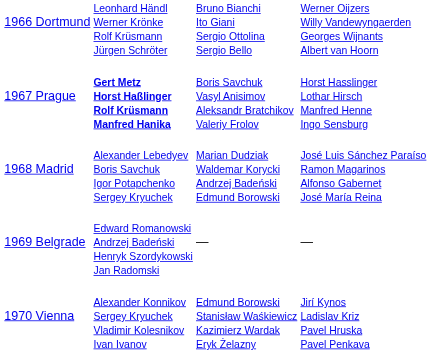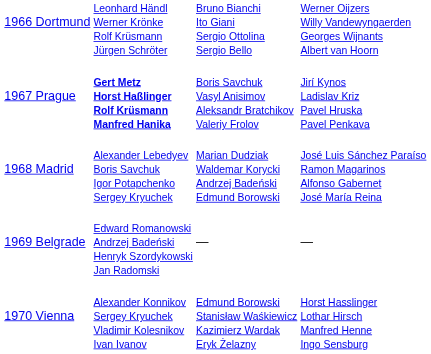 <table>
 <tr>
 <td><a href='#'>1966 Dortmund</a><br></td>
 <td><br><small><a href='#'>Leonhard Händl</a><br><a href='#'>Werner Krönke</a><br><a href='#'>Rolf Krüsmann</a><br><a href='#'>Jürgen Schröter</a></small></td>
 <td><br><small><a href='#'>Bruno Bianchi</a><br><a href='#'>Ito Giani</a><br><a href='#'>Sergio Ottolina</a><br><a href='#'>Sergio Bello</a></small></td>
 <td><br><small><a href='#'>Werner Oijzers</a><br><a href='#'>Willy Vandewyngaerden</a><br><a href='#'>Georges Wijnants</a><br><a href='#'>Albert van Hoorn</a></small></td>
 </tr>
 <tr>
 <td><a href='#'>1967 Prague</a><br></td>
 <td><strong><br><small><a href='#'>Gert Metz</a><br><a href='#'>Horst Haßlinger</a><br><a href='#'>Rolf Krüsmann</a><br><a href='#'>Manfred Hanika</a></small></strong></td>
 <td><br><small><a href='#'>Boris Savchuk</a><br><a href='#'>Vasyl Anisimov</a><br><a href='#'>Aleksandr Bratchikov</a><br><a href='#'>Valeriy Frolov</a></small></td>
-<td><br><small><a href='#'>Horst Hasslinger</a><br><a href='#'>Lothar Hirsch</a><br><a href='#'>Manfred Henne</a><br><a href='#'>Ingo Sensburg</a></small></td>
+<td><br><small><a href='#'>Jirí Kynos</a><br><a href='#'>Ladislav Kriz</a><br><a href='#'>Pavel Hruska</a><br><a href='#'>Pavel Penkava</a></small></td>
 </tr>
 <tr>
 <td><a href='#'>1968 Madrid</a><br></td>
 <td><br><small><a href='#'>Alexander Lebedyev</a><br><a href='#'>Boris Savchuk</a><br><a href='#'>Igor Potapchenko</a><br><a href='#'>Sergey Kryuchek</a></small></td>
 <td><br><small><a href='#'>Marian Dudziak</a><br><a href='#'>Waldemar Korycki</a><br><a href='#'>Andrzej Badeński</a><br><a href='#'>Edmund Borowski</a></small></td>
 <td><br><small><a href='#'>José Luis Sánchez Paraíso</a><br><a href='#'>Ramon Magarinos</a><br><a href='#'>Alfonso Gabernet</a><br><a href='#'>José María Reina</a></small></td>
 </tr>
 <tr>
 <td><a href='#'>1969 Belgrade</a><br></td>
 <td><br><small><a href='#'>Edward Romanowski</a><br><a href='#'>Andrzej Badeński</a><br><a href='#'>Henryk Szordykowski</a><br><a href='#'>Jan Radomski</a></small></td>
 <td>—</td>
 <td>—</td>
 </tr>
 <tr>
 <td><a href='#'>1970 Vienna</a><br></td>
 <td><br><small><a href='#'>Alexander Konnikov</a><br><a href='#'>Sergey Kryuchek</a><br><a href='#'>Vladimir Kolesnikov</a><br><a href='#'>Ivan Ivanov</a></small></td>
 <td><br><small><a href='#'>Edmund Borowski</a><br><a href='#'>Stanisław Waśkiewicz</a><br><a href='#'>Kazimierz Wardak</a><br><a href='#'>Eryk Żelazny</a></small></td>
-<td><br><small><a href='#'>Jirí Kynos</a><br><a href='#'>Ladislav Kriz</a><br><a href='#'>Pavel Hruska</a><br><a href='#'>Pavel Penkava</a></small></td>
+<td><br><small><a href='#'>Horst Hasslinger</a><br><a href='#'>Lothar Hirsch</a><br><a href='#'>Manfred Henne</a><br><a href='#'>Ingo Sensburg</a></small></td>
 </tr>
 </table>
